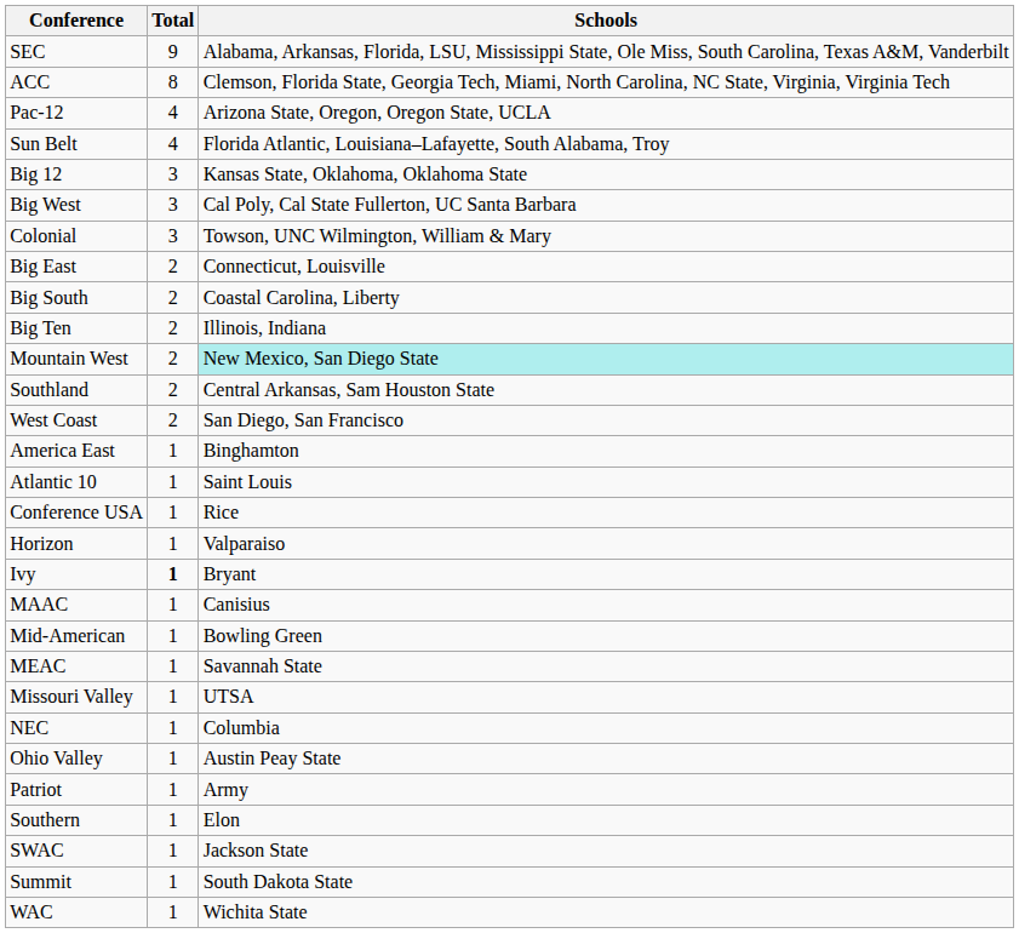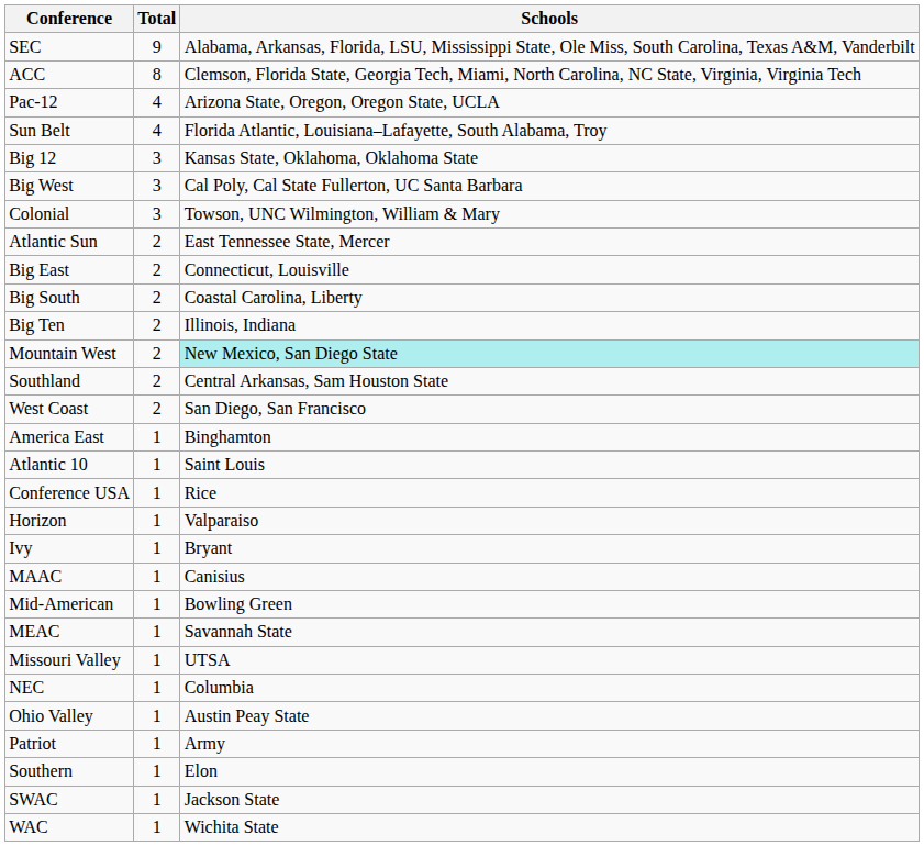 <table class="wikitable sortable">
 <tr>
 <th>Conference</th>
 <th>Total</th>
 <th>Schools</th>
 </tr>
 <tr>
 <td>SEC</td>
 <td align=center>9</td>
 <td>Alabama, Arkansas, Florida, LSU, Mississippi State, Ole Miss, South Carolina, Texas A&M, Vanderbilt</td>
 </tr>
 <tr>
 <td>ACC</td>
 <td align=center>8</td>
 <td>Clemson, Florida State, Georgia Tech, Miami, North Carolina, NC State, Virginia, Virginia Tech</td>
 </tr>
 <tr>
 <td>Pac-12</td>
 <td align=center>4</td>
 <td>Arizona State, Oregon, Oregon State, UCLA</td>
 </tr>
 <tr>
 <td>Sun Belt</td>
 <td align=center>4</td>
 <td>Florida Atlantic, Louisiana–Lafayette, South Alabama, Troy</td>
 </tr>
 <tr>
 <td>Big 12</td>
 <td align=center>3</td>
 <td>Kansas State, Oklahoma, Oklahoma State</td>
 </tr>
 <tr>
 <td>Big West</td>
 <td align=center>3</td>
 <td>Cal Poly, Cal State Fullerton, UC Santa Barbara</td>
 </tr>
 <tr>
 <td>Colonial</td>
 <td align=center>3</td>
 <td>Towson, UNC Wilmington, William & Mary</td>
+</tr>
+<tr>
+<td>Atlantic Sun</td>
+<td align=center>2</td>
+<td>East Tennessee State, Mercer</td>
 </tr>
 <tr>
 <td>Big East</td>
 <td align=center>2</td>
 <td>Connecticut, Louisville</td>
 </tr>
 <tr>
 <td>Big South</td>
 <td align=center>2</td>
 <td>Coastal Carolina, Liberty</td>
 </tr>
 <tr>
 <td>Big Ten</td>
 <td align=center>2</td>
 <td>Illinois, Indiana</td>
 </tr>
 <tr>
 <td>Mountain West</td>
 <td align=center>2</td>
 <td style="background: paleturquoise;">New Mexico, San Diego State</td>
 </tr>
 <tr>
 <td>Southland</td>
 <td align=center>2</td>
 <td>Central Arkansas, Sam Houston State</td>
 </tr>
 <tr>
 <td>West Coast</td>
 <td align=center>2</td>
 <td>San Diego, San Francisco</td>
 </tr>
 <tr>
 <td>America East</td>
 <td align=center>1</td>
 <td>Binghamton</td>
 </tr>
 <tr>
 <td>Atlantic 10</td>
 <td align=center>1</td>
 <td>Saint Louis</td>
 </tr>
 <tr>
 <td>Conference USA</td>
 <td align=center>1</td>
 <td>Rice</td>
 </tr>
 <tr>
 <td>Horizon</td>
 <td align=center>1</td>
 <td>Valparaiso</td>
 </tr>
 <tr>
 <td>Ivy</td>
-<td align=center><strong>1</strong></td>
+<td align=center>1</td>
 <td>Bryant</td>
 </tr>
 <tr>
 <td>MAAC</td>
 <td align=center>1</td>
 <td>Canisius</td>
 </tr>
 <tr>
 <td>Mid-American</td>
 <td align=center>1</td>
 <td>Bowling Green</td>
 </tr>
 <tr>
 <td>MEAC</td>
 <td align=center>1</td>
 <td>Savannah State</td>
 </tr>
 <tr>
 <td>Missouri Valley</td>
 <td align=center>1</td>
 <td>UTSA</td>
 </tr>
 <tr>
 <td>NEC</td>
 <td align=center>1</td>
 <td>Columbia</td>
 </tr>
 <tr>
 <td>Ohio Valley</td>
 <td align=center>1</td>
 <td>Austin Peay State</td>
 </tr>
 <tr>
 <td>Patriot</td>
 <td align=center>1</td>
 <td>Army</td>
 </tr>
 <tr>
 <td>Southern</td>
 <td align=center>1</td>
 <td>Elon</td>
 </tr>
 <tr>
 <td>SWAC</td>
 <td align=center>1</td>
 <td>Jackson State</td>
 </tr>
 <tr>
-<td>Summit</td>
-<td align=center>1</td>
-<td>South Dakota State</td>
-</tr>
-<tr>
 <td>WAC</td>
 <td align=center>1</td>
 <td>Wichita State</td>
 </tr>
 </table>
